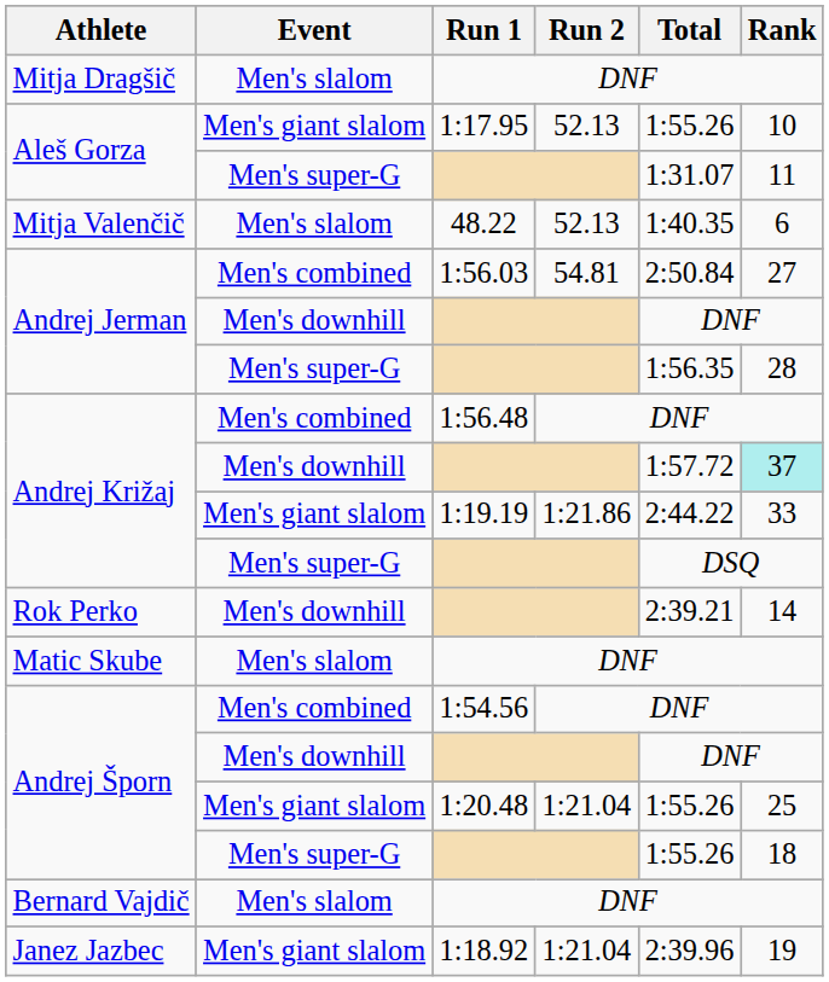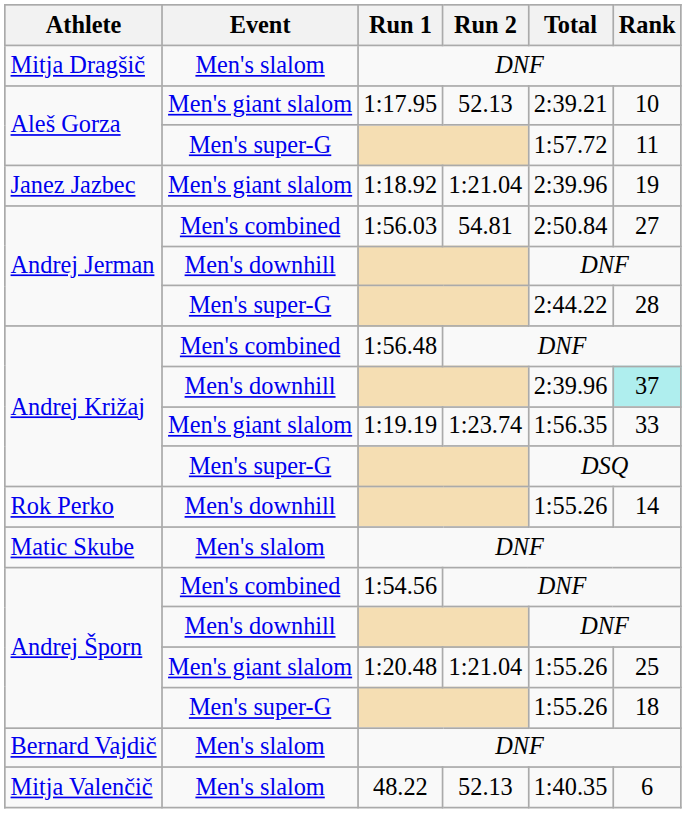 <table class="wikitable" style="font-size:90%">
 <tr>
 <th>Athlete</th>
 <th>Event</th>
 <th>Run 1</th>
 <th>Run 2</th>
 <th>Total</th>
 <th>Rank</th>
 </tr>
 <tr>
 <td><a href='#'>Mitja Dragšič</a></td>
 <td align="center"><a href='#'>Men's slalom</a></td>
 <td colspan="4" align="center"><em>DNF</em></td>
 </tr>
 <tr>
 <td rowspan="2"><a href='#'>Aleš Gorza</a></td>
 <td align="center"><a href='#'>Men's giant slalom</a></td>
 <td align="center">1:17.95</td>
 <td align="center">52.13</td>
-<td align="center">1:55.26</td>
+<td align="center">2:39.21</td>
 <td align="center">10</td>
 </tr>
 <tr>
 <td align="center"><a href='#'>Men's super-G</a></td>
 <td colspan="2" bgcolor="wheat"></td>
-<td align="center">1:31.07</td>
+<td align="center">1:57.72</td>
 <td align="center">11</td>
 </tr>
 <tr>
-<td><a href='#'>Mitja Valenčič</a></td>
-<td align="center"><a href='#'>Men's slalom</a></td>
-<td align="center">48.22</td>
-<td align="center">52.13</td>
-<td align="center">1:40.35</td>
-<td align="center">6</td>
+<td><a href='#'>Janez Jazbec</a></td>
+<td align="center"><a href='#'>Men's giant slalom</a></td>
+<td align="center">1:18.92</td>
+<td align="center">1:21.04</td>
+<td align="center">2:39.96</td>
+<td align="center">19</td>
 </tr>
 <tr>
 <td rowspan="3"><a href='#'>Andrej Jerman</a></td>
 <td align="center"><a href='#'>Men's combined</a></td>
 <td align="center">1:56.03</td>
 <td align="center">54.81</td>
 <td align="center">2:50.84</td>
 <td align="center">27</td>
 </tr>
 <tr>
 <td align="center"><a href='#'>Men's downhill</a></td>
 <td colspan="2" bgcolor="wheat"></td>
 <td colspan="2" align="center"><em>DNF</em></td>
 </tr>
 <tr>
 <td align="center"><a href='#'>Men's super-G</a></td>
 <td colspan="2" bgcolor="wheat"></td>
-<td align="center">1:56.35</td>
+<td align="center">2:44.22</td>
 <td align="center">28</td>
 </tr>
 <tr>
 <td rowspan="4"><a href='#'>Andrej Križaj</a></td>
 <td align="center"><a href='#'>Men's combined</a></td>
 <td align="center">1:56.48</td>
 <td colspan="3" align="center"><em>DNF</em></td>
 </tr>
 <tr>
 <td align="center"><a href='#'>Men's downhill</a></td>
 <td colspan="2" bgcolor="wheat"></td>
-<td align="center">1:57.72</td>
+<td align="center">2:39.96</td>
 <td align="center" style="background: paleturquoise;">37</td>
 </tr>
 <tr>
 <td align="center"><a href='#'>Men's giant slalom</a></td>
 <td align="center">1:19.19</td>
-<td align="center">1:21.86</td>
-<td align="center">2:44.22</td>
+<td align="center">1:23.74</td>
+<td align="center">1:56.35</td>
 <td align="center">33</td>
 </tr>
 <tr>
 <td align="center"><a href='#'>Men's super-G</a></td>
 <td colspan="2" bgcolor="wheat"></td>
 <td colspan="2" align="center"><em>DSQ</em></td>
 </tr>
 <tr>
 <td><a href='#'>Rok Perko</a></td>
 <td align="center"><a href='#'>Men's downhill</a></td>
 <td colspan="2" bgcolor="wheat"></td>
-<td align="center">2:39.21</td>
+<td align="center">1:55.26</td>
 <td align="center">14</td>
 </tr>
 <tr>
 <td><a href='#'>Matic Skube</a></td>
 <td align="center"><a href='#'>Men's slalom</a></td>
 <td colspan="4" align="center"><em>DNF</em></td>
 </tr>
 <tr>
 <td rowspan="4"><a href='#'>Andrej Šporn</a></td>
 <td align="center"><a href='#'>Men's combined</a></td>
 <td align="center">1:54.56</td>
 <td colspan="3" align="center"><em>DNF</em></td>
 </tr>
 <tr>
 <td align="center"><a href='#'>Men's downhill</a></td>
 <td colspan="2" bgcolor="wheat"></td>
 <td colspan="2" align="center"><em>DNF</em></td>
 </tr>
 <tr>
 <td align="center"><a href='#'>Men's giant slalom</a></td>
 <td align="center">1:20.48</td>
 <td align="center">1:21.04</td>
 <td align="center">1:55.26</td>
 <td align="center">25</td>
 </tr>
 <tr>
 <td align="center"><a href='#'>Men's super-G</a></td>
 <td colspan="2" bgcolor="wheat"></td>
 <td align="center">1:55.26</td>
 <td align="center">18</td>
 </tr>
 <tr>
 <td><a href='#'>Bernard Vajdič</a></td>
 <td align="center"><a href='#'>Men's slalom</a></td>
 <td colspan="4" align="center"><em>DNF</em></td>
 </tr>
 <tr>
-<td><a href='#'>Janez Jazbec</a></td>
-<td align="center"><a href='#'>Men's giant slalom</a></td>
-<td align="center">1:18.92</td>
-<td align="center">1:21.04</td>
-<td align="center">2:39.96</td>
-<td align="center">19</td>
+<td><a href='#'>Mitja Valenčič</a></td>
+<td align="center"><a href='#'>Men's slalom</a></td>
+<td align="center">48.22</td>
+<td align="center">52.13</td>
+<td align="center">1:40.35</td>
+<td align="center">6</td>
 </tr>
 </table>
